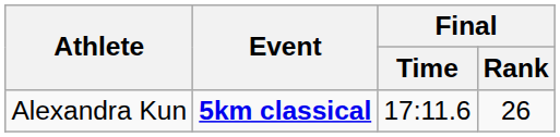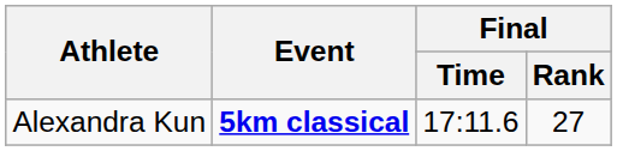 <table class="wikitable">
 <tr>
 <th rowspan="2">Athlete</th>
 <th rowspan="2">Event</th>
 <th colspan="2">Final</th>
 </tr>
 <tr>
 <th>Time</th>
 <th>Rank</th>
 </tr>
 <tr>
 <td rowspan="1">Alexandra Kun</td>
 <td><strong><a href='#'>5km classical</a></strong></td>
 <td align="center">17:11.6</td>
-<td align="center">26</td>
+<td align="center">27</td>
 </tr>
 </table>
